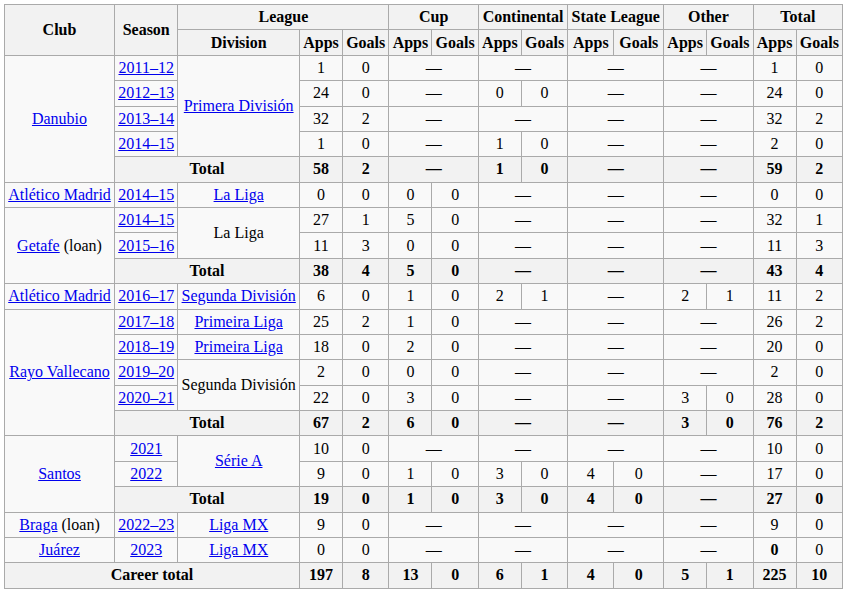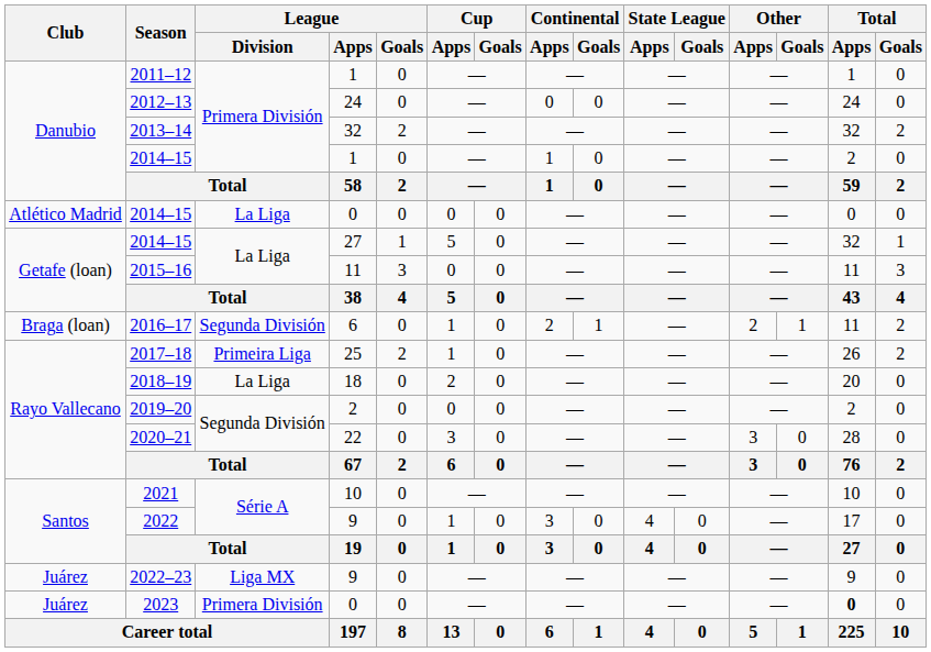 <table class="wikitable" style="text-align: center;">
 <tr>
 <th rowspan="2">Club</th>
 <th rowspan="2">Season</th>
 <th colspan="3">League</th>
 <th colspan="2">Cup</th>
 <th colspan="2">Continental</th>
 <th colspan="2">State League</th>
 <th colspan="2">Other</th>
 <th colspan="2">Total</th>
 </tr>
 <tr>
 <th>Division</th>
 <th>Apps</th>
 <th>Goals</th>
 <th>Apps</th>
 <th>Goals</th>
 <th>Apps</th>
 <th>Goals</th>
 <th>Apps</th>
 <th>Goals</th>
 <th>Apps</th>
 <th>Goals</th>
 <th>Apps</th>
 <th>Goals</th>
 </tr>
 <tr>
 <td rowspan="5" valign="center"><a href='#'>Danubio</a></td>
 <td><a href='#'>2011–12</a></td>
 <td rowspan="4"><a href='#'>Primera División</a></td>
 <td>1</td>
 <td>0</td>
 <td colspan="2">—</td>
 <td colspan="2">—</td>
 <td colspan="2">—</td>
 <td colspan="2">—</td>
 <td>1</td>
 <td>0</td>
 </tr>
 <tr>
 <td><a href='#'>2012–13</a></td>
 <td>24</td>
 <td>0</td>
 <td colspan="2">—</td>
 <td>0</td>
 <td>0</td>
 <td colspan="2">—</td>
 <td colspan="2">—</td>
 <td>24</td>
 <td>0</td>
 </tr>
 <tr>
 <td><a href='#'>2013–14</a></td>
 <td>32</td>
 <td>2</td>
 <td colspan="2">—</td>
 <td colspan="2">—</td>
 <td colspan="2">—</td>
 <td colspan="2">—</td>
 <td>32</td>
 <td>2</td>
 </tr>
 <tr>
 <td><a href='#'>2014–15</a></td>
 <td>1</td>
 <td>0</td>
 <td colspan="2">—</td>
 <td>1</td>
 <td>0</td>
 <td colspan="2">—</td>
 <td colspan="2">—</td>
 <td>2</td>
 <td>0</td>
 </tr>
 <tr>
 <th colspan="2">Total</th>
 <th>58</th>
 <th>2</th>
 <th colspan="2">—</th>
 <th>1</th>
 <th>0</th>
 <th colspan="2">—</th>
 <th colspan="2">—</th>
 <th>59</th>
 <th>2</th>
 </tr>
 <tr>
 <td valign="center"><a href='#'>Atlético Madrid</a></td>
 <td><a href='#'>2014–15</a></td>
 <td><a href='#'>La Liga</a></td>
 <td>0</td>
 <td>0</td>
 <td>0</td>
 <td>0</td>
 <td colspan="2">—</td>
 <td colspan="2">—</td>
 <td colspan="2">—</td>
 <td>0</td>
 <td>0</td>
 </tr>
 <tr>
 <td rowspan="3" valign="center"><a href='#'>Getafe</a> (loan)</td>
 <td><a href='#'>2014–15</a></td>
 <td rowspan="2">La Liga</td>
 <td>27</td>
 <td>1</td>
 <td>5</td>
 <td>0</td>
 <td colspan="2">—</td>
 <td colspan="2">—</td>
 <td colspan="2">—</td>
 <td>32</td>
 <td>1</td>
 </tr>
 <tr>
 <td><a href='#'>2015–16</a></td>
 <td>11</td>
 <td>3</td>
 <td>0</td>
 <td>0</td>
 <td colspan="2">—</td>
 <td colspan="2">—</td>
 <td colspan="2">—</td>
 <td>11</td>
 <td>3</td>
 </tr>
 <tr>
 <th colspan="2">Total</th>
 <th>38</th>
 <th>4</th>
 <th>5</th>
 <th>0</th>
 <th colspan="2">—</th>
 <th colspan="2">—</th>
 <th colspan="2">—</th>
 <th>43</th>
 <th>4</th>
 </tr>
 <tr>
-<td valign="center"><a href='#'>Atlético Madrid</a></td>
+<td valign="center"><a href='#'>Braga</a> (loan)</td>
 <td><a href='#'>2016–17</a></td>
 <td><a href='#'>Segunda División</a></td>
 <td>6</td>
 <td>0</td>
 <td>1</td>
 <td>0</td>
 <td>2</td>
 <td>1</td>
 <td colspan="2">—</td>
 <td>2</td>
 <td>1</td>
 <td>11</td>
 <td>2</td>
 </tr>
 <tr>
 <td rowspan="5" valign="center"><a href='#'>Rayo Vallecano</a></td>
 <td><a href='#'>2017–18</a></td>
 <td><a href='#'>Primeira Liga</a></td>
 <td>25</td>
 <td>2</td>
 <td>1</td>
 <td>0</td>
 <td colspan="2">—</td>
 <td colspan="2">—</td>
 <td colspan="2">—</td>
 <td>26</td>
 <td>2</td>
 </tr>
 <tr>
 <td><a href='#'>2018–19</a></td>
-<td><a href='#'>Primeira Liga</a></td>
+<td>La Liga</td>
 <td>18</td>
 <td>0</td>
 <td>2</td>
 <td>0</td>
 <td colspan="2">—</td>
 <td colspan="2">—</td>
 <td colspan="2">—</td>
 <td>20</td>
 <td>0</td>
 </tr>
 <tr>
 <td><a href='#'>2019–20</a></td>
 <td rowspan="2">Segunda División</td>
 <td>2</td>
 <td>0</td>
 <td>0</td>
 <td>0</td>
 <td colspan="2">—</td>
 <td colspan="2">—</td>
 <td colspan="2">—</td>
 <td>2</td>
 <td>0</td>
 </tr>
 <tr>
 <td><a href='#'>2020–21</a></td>
 <td>22</td>
 <td>0</td>
 <td>3</td>
 <td>0</td>
 <td colspan="2">—</td>
 <td colspan="2">—</td>
 <td>3</td>
 <td>0</td>
 <td>28</td>
 <td>0</td>
 </tr>
 <tr>
 <th colspan="2">Total</th>
 <th>67</th>
 <th>2</th>
 <th>6</th>
 <th>0</th>
 <th colspan="2">—</th>
 <th colspan="2">—</th>
 <th>3</th>
 <th>0</th>
 <th>76</th>
 <th>2</th>
 </tr>
 <tr>
 <td rowspan="3" valign="center"><a href='#'>Santos</a></td>
 <td><a href='#'>2021</a></td>
 <td rowspan="2"><a href='#'>Série A</a></td>
 <td>10</td>
 <td>0</td>
 <td colspan="2">—</td>
 <td colspan="2">—</td>
 <td colspan="2">—</td>
 <td colspan="2">—</td>
 <td>10</td>
 <td>0</td>
 </tr>
 <tr>
 <td><a href='#'>2022</a></td>
 <td>9</td>
 <td>0</td>
 <td>1</td>
 <td>0</td>
 <td>3</td>
 <td>0</td>
 <td>4</td>
 <td>0</td>
 <td colspan="2">—</td>
 <td>17</td>
 <td>0</td>
 </tr>
 <tr>
 <th colspan="2">Total</th>
 <th>19</th>
 <th>0</th>
 <th>1</th>
 <th>0</th>
 <th>3</th>
 <th>0</th>
 <th>4</th>
 <th>0</th>
 <th colspan="2">—</th>
 <th>27</th>
 <th>0</th>
 </tr>
 <tr>
-<td valign="center"><a href='#'>Braga</a> (loan)</td>
+<td valign="center"><a href='#'>Juárez</a></td>
 <td><a href='#'>2022–23</a></td>
 <td><a href='#'>Liga MX</a></td>
 <td>9</td>
 <td>0</td>
 <td colspan="2">—</td>
 <td colspan="2">—</td>
 <td colspan="2">—</td>
 <td colspan="2">—</td>
 <td>9</td>
 <td>0</td>
 </tr>
 <tr>
 <td valign="center"><a href='#'>Juárez</a></td>
 <td><a href='#'>2023</a></td>
-<td><a href='#'>Liga MX</a></td>
+<td><a href='#'>Primera División</a></td>
 <td>0</td>
 <td>0</td>
 <td colspan="2">—</td>
 <td colspan="2">—</td>
 <td colspan="2">—</td>
 <td colspan="2">—</td>
 <td><strong>0</strong></td>
 <td>0</td>
 </tr>
 <tr>
 <th colspan="3"><strong>Career total</strong></th>
 <th>197</th>
 <th>8</th>
 <th>13</th>
 <th>0</th>
 <th>6</th>
 <th>1</th>
 <th>4</th>
 <th>0</th>
 <th>5</th>
 <th>1</th>
 <th>225</th>
 <th>10</th>
 </tr>
 </table>
